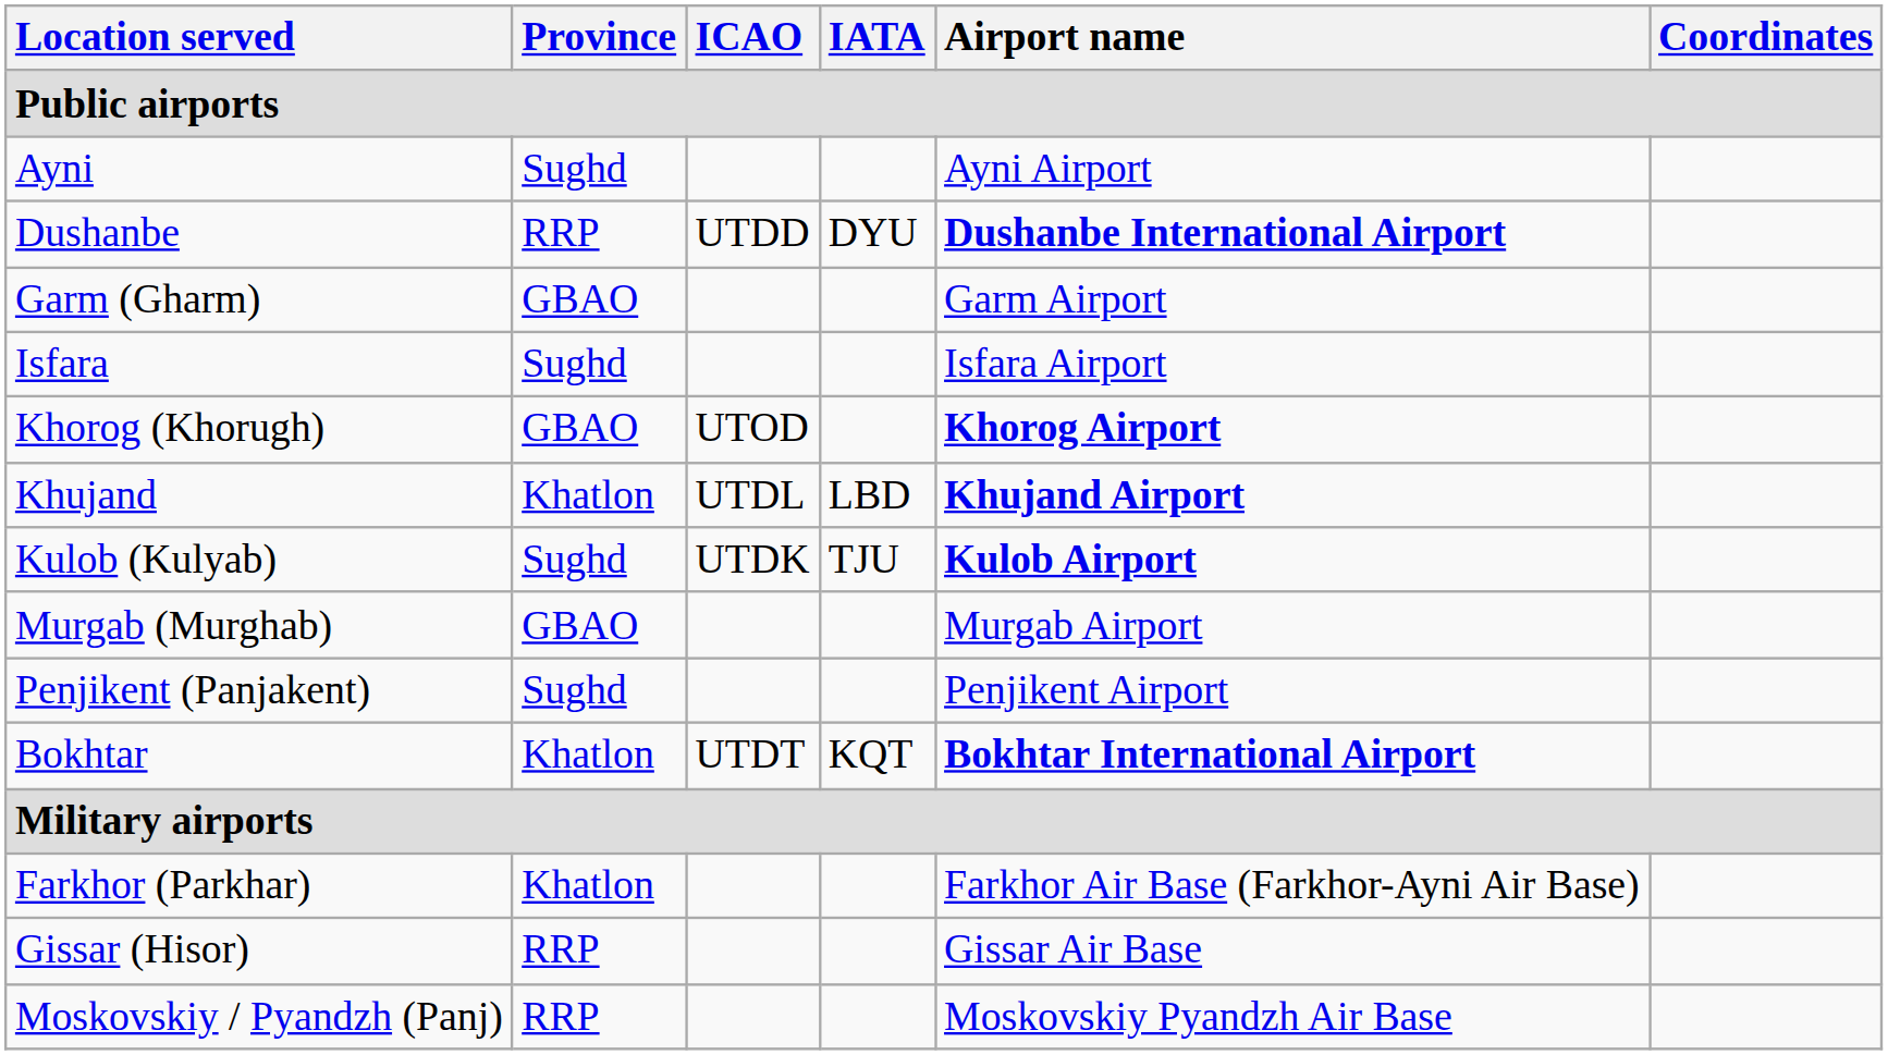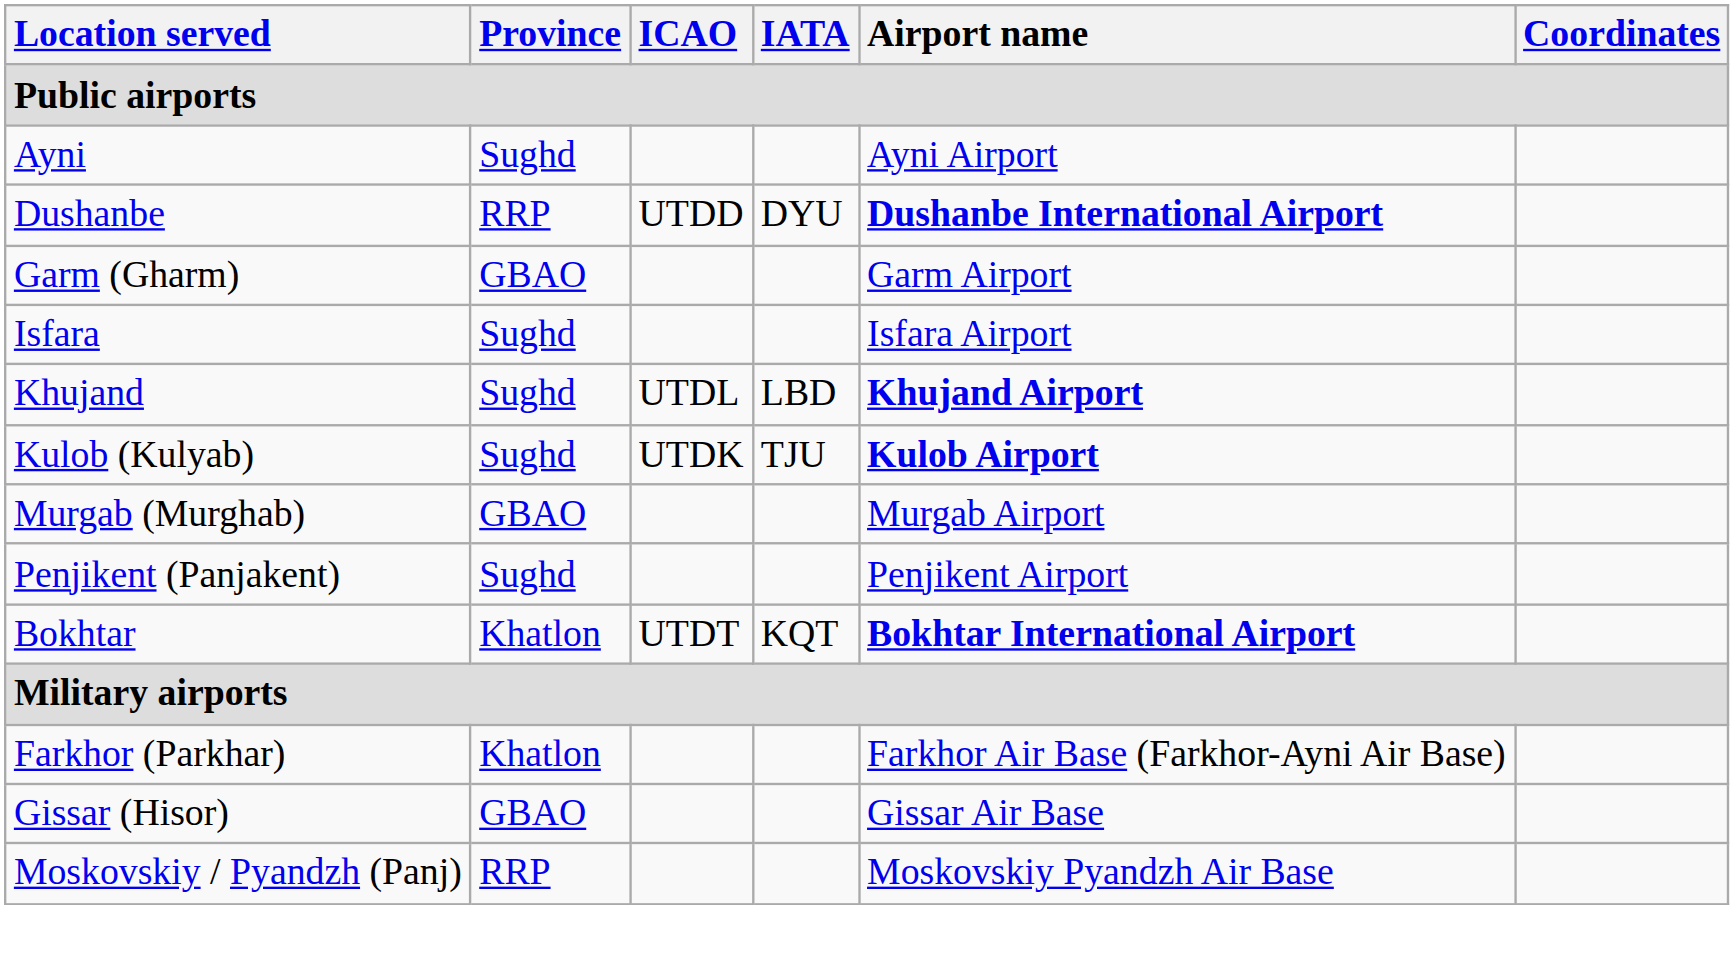 <table class="wikitable sortable">
 <tr valign="baseline">
 <th style="text-align:left;"><a href='#'>Location served</a></th>
 <th style="text-align:left;"><a href='#'>Province</a></th>
 <th style="text-align:left;"><a href='#'>ICAO</a></th>
 <th style="text-align:left;"><a href='#'>IATA</a></th>
 <th style="text-align:left;">Airport name</th>
 <th style="text-align:left;"><a href='#'>Coordinates</a></th>
 </tr>
 <tr class="sortbottom">
 <th colspan="6" style="text-align:left; background:#DDDDDD;">Public airports</th>
 </tr>
 <tr valign="top">
 <td><a href='#'>Ayni</a></td>
 <td><a href='#'>Sughd</a></td>
 <td></td>
 <td></td>
 <td><a href='#'>Ayni Airport</a></td>
 <td></td>
 </tr>
 <tr valign="top">
 <td><a href='#'>Dushanbe</a></td>
 <td><a href='#'>RRP</a></td>
 <td>UTDD</td>
 <td>DYU</td>
 <td><strong><a href='#'>Dushanbe International Airport</a></strong></td>
 <td></td>
 </tr>
 <tr valign="top">
 <td><a href='#'>Garm</a> (Gharm)</td>
 <td><a href='#'>GBAO</a></td>
 <td></td>
 <td></td>
 <td><a href='#'>Garm Airport</a></td>
 <td></td>
 </tr>
 <tr valign="top">
 <td><a href='#'>Isfara</a></td>
 <td><a href='#'>Sughd</a></td>
 <td></td>
 <td></td>
 <td><a href='#'>Isfara Airport</a></td>
 <td></td>
 </tr>
 <tr valign="top">
-<td><a href='#'>Khorog</a> (Khorugh)</td>
-<td><a href='#'>GBAO</a></td>
-<td>UTOD </td>
-<td></td>
-<td><strong><a href='#'>Khorog Airport</a></strong></td>
-<td></td>
-</tr>
-<tr valign="top">
 <td><a href='#'>Khujand</a></td>
-<td><a href='#'>Khatlon</a></td>
+<td><a href='#'>Sughd</a></td>
 <td>UTDL</td>
 <td>LBD</td>
 <td><strong><a href='#'>Khujand Airport</a></strong></td>
 <td></td>
 </tr>
 <tr valign="top">
 <td><a href='#'>Kulob</a> (Kulyab)</td>
 <td><a href='#'>Sughd</a></td>
 <td>UTDK</td>
 <td>TJU</td>
 <td><strong><a href='#'>Kulob Airport</a></strong></td>
 <td></td>
 </tr>
 <tr valign="top">
 <td><a href='#'>Murgab</a> (Murghab)</td>
 <td><a href='#'>GBAO</a></td>
 <td></td>
 <td></td>
 <td><a href='#'>Murgab Airport</a></td>
 <td></td>
 </tr>
 <tr valign="top">
 <td><a href='#'>Penjikent</a> (Panjakent)</td>
 <td><a href='#'>Sughd</a></td>
 <td></td>
 <td></td>
 <td><a href='#'>Penjikent Airport</a></td>
 <td></td>
 </tr>
 <tr valign="top">
 <td><a href='#'>Bokhtar</a></td>
 <td><a href='#'>Khatlon</a></td>
 <td>UTDT</td>
 <td>KQT</td>
 <td><strong><a href='#'>Bokhtar International Airport</a></strong></td>
 <td></td>
 </tr>
 <tr class="sortbottom">
 <th colspan="6" style="text-align:left; background:#DDDDDD;">Military airports</th>
 </tr>
 <tr valign="top">
 <td><a href='#'>Farkhor</a> (Parkhar)</td>
 <td><a href='#'>Khatlon</a></td>
 <td></td>
 <td></td>
 <td><a href='#'>Farkhor Air Base</a> (Farkhor-Ayni Air Base)</td>
 <td></td>
 </tr>
 <tr valign="top">
 <td><a href='#'>Gissar</a> (Hisor)</td>
-<td><a href='#'>RRP</a></td>
+<td><a href='#'>GBAO</a></td>
 <td></td>
 <td></td>
 <td><a href='#'>Gissar Air Base</a></td>
 <td></td>
 </tr>
 <tr valign="top">
 <td><a href='#'>Moskovskiy</a> / <a href='#'>Pyandzh</a> (Panj)</td>
 <td><a href='#'>RRP</a></td>
 <td></td>
 <td></td>
 <td><a href='#'>Moskovskiy Pyandzh Air Base</a></td>
 <td></td>
 </tr>
 </table>
